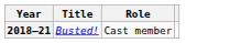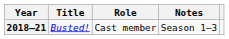 <table class="wikitable plainrowheaders">
 <tr>
 <th scope="col">Year</th>
 <th scope="col">Title</th>
 <th scope="col">Role</th>
+<th scope="col">Notes</th>
 <th scope="col" class="unsortable"></th>
 </tr>
 <tr>
 <th scope="row">2018–21</th>
 <td><em><a href='#'>Busted!</a></em></td>
 <td>Cast member</td>
+<td>Season 1–3</td>
 <td style="text-align:center"></td>
 </tr>
 </table>
